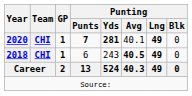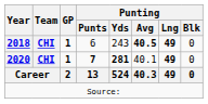 <table class="wikitable" style="text-align:center">
 <tr>
 <th rowspan="2">Year</th>
 <th rowspan="2">Team</th>
 <th rowspan="2">GP</th>
 <th colspan="5">Punting</th>
 </tr>
 <tr>
 <th>Punts</th>
 <th>Yds</th>
 <th>Avg</th>
 <th>Lng</th>
 <th>Blk</th>
 </tr>
 <tr>
+<th><a href='#'>2018</a></th>
+<th><a href='#'>CHI</a></th>
+<td><strong>1</strong></td>
+<td>6</td>
+<td>243</td>
+<td><strong>40.5</strong></td>
+<td><strong>49</strong></td>
+<td>0</td>
+</tr>
+<tr>
 <th><a href='#'>2020</a></th>
 <th><a href='#'>CHI</a></th>
 <td><strong>1</strong></td>
 <td><strong>7</strong></td>
 <td><strong>281</strong></td>
 <td>40.1</td>
-<td><strong>49</strong></td>
-<td>0</td>
-</tr>
-<tr>
-<th><a href='#'>2018</a></th>
-<th><a href='#'>CHI</a></th>
-<td><strong>1</strong></td>
-<td>6</td>
-<td>243</td>
-<td><strong>40.5</strong></td>
 <td><strong>49</strong></td>
 <td>0</td>
 </tr>
 <tr>
 <th colspan="2">Career</th>
 <th>2</th>
 <th>13</th>
 <th>524</th>
 <th>40.3</th>
 <th>49</th>
 <th>0</th>
 </tr>
 <tr>
 <td colspan="8"><small>Source: </small></td>
 </tr>
 </table>
